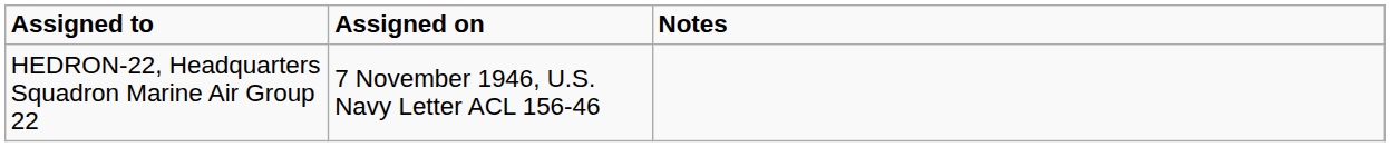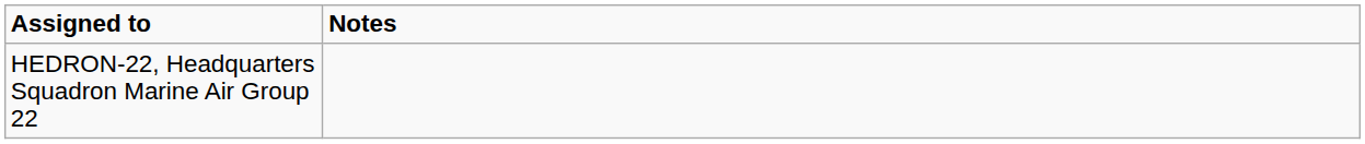 <table class="wikitable" style="width: 70%;">
 <tr>
 <td style="width: 200px;"><strong>Assigned to</strong></td>
-<td style="width: 200px;"><strong>Assigned on</strong></td>
 <td><strong>Notes</strong></td>
 </tr>
 <tr>
 <td>HEDRON-22, Headquarters Squadron Marine Air Group 22</td>
-<td>7 November 1946, U.S. Navy Letter ACL 156-46</td>
 <td></td>
 </tr>
 </table>
